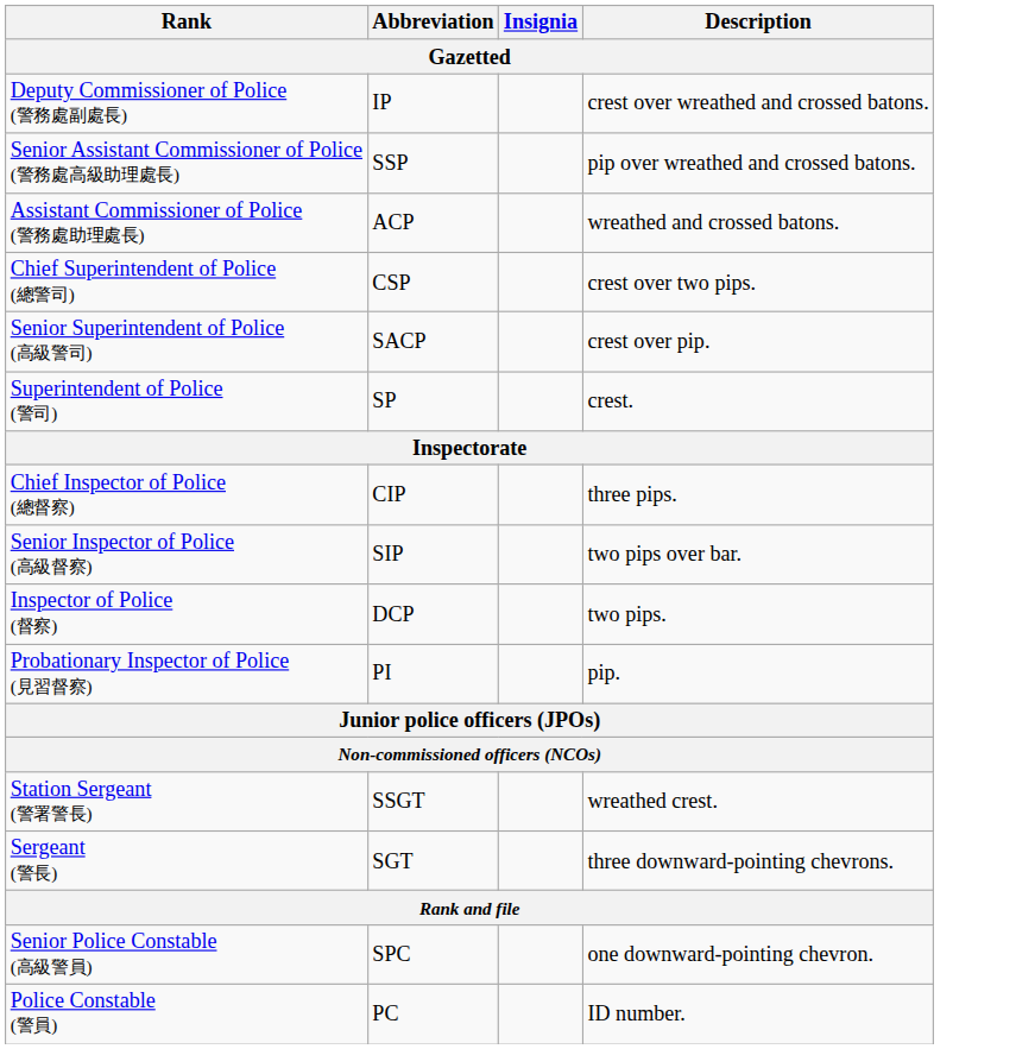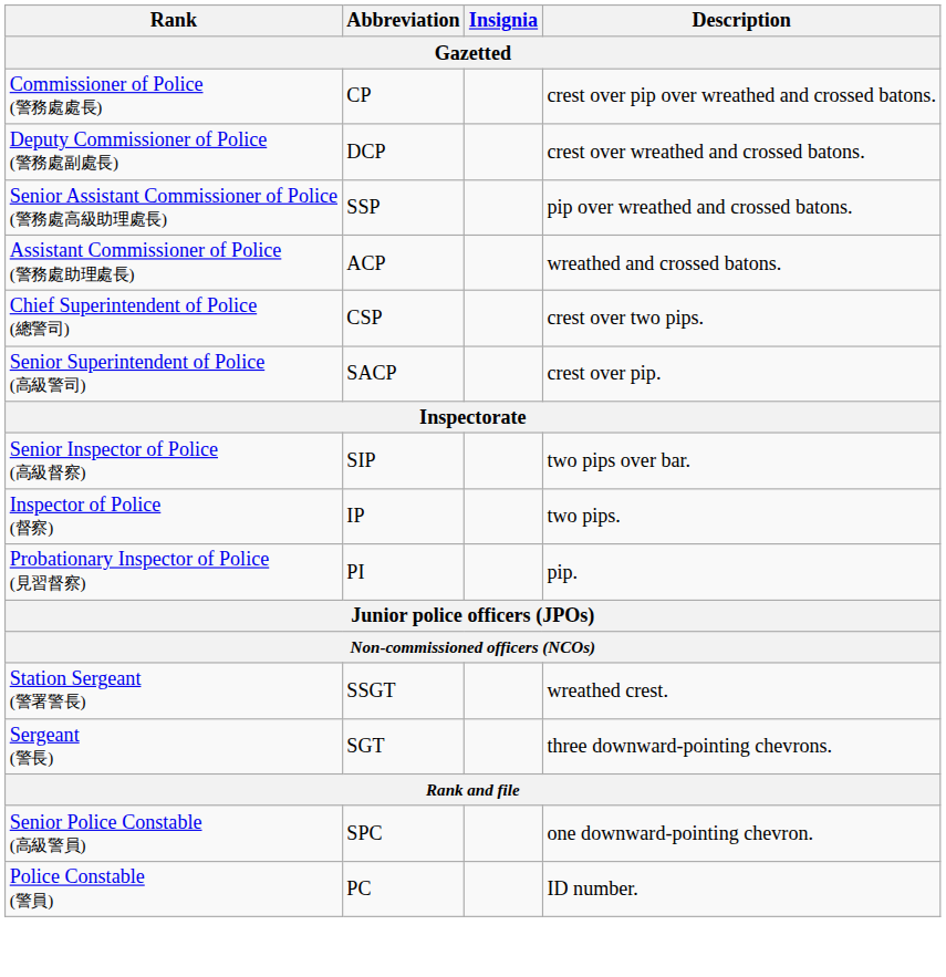 <table class="wikitable">
 <tr>
 <th>Rank</th>
 <th>Abbreviation</th>
 <th><a href='#'>Insignia</a></th>
 <th>Description</th>
 </tr>
 <tr>
 <th colspan=4>Gazetted</th>
 </tr>
 <tr>
+<td><a href='#'>Commissioner of Police</a> <br> <small>(警務處處長)</small></td>
+<td>CP</td>
+<td></td>
+<td>crest over pip over wreathed and crossed batons.</td>
+</tr>
+<tr>
 <td><a href='#'>Deputy Commissioner of Police</a> <br> <small>(警務處副處長)</small></td>
-<td>IP</td>
+<td>DCP</td>
 <td></td>
 <td>crest over wreathed and crossed batons.</td>
 </tr>
 <tr>
 <td><a href='#'>Senior Assistant Commissioner of Police</a> <br> <small>(警務處高級助理處長)</small></td>
 <td>SSP</td>
 <td></td>
 <td>pip over wreathed and crossed batons.</td>
 </tr>
 <tr>
 <td><a href='#'>Assistant Commissioner of Police</a> <br> <small>(警務處助理處長)</small></td>
 <td>ACP</td>
 <td></td>
 <td>wreathed and crossed batons.</td>
 </tr>
 <tr>
 <td><a href='#'>Chief Superintendent of Police</a> <br> <small>(總警司)</small></td>
 <td>CSP</td>
 <td></td>
 <td>crest over two pips.</td>
 </tr>
 <tr>
 <td><a href='#'>Senior Superintendent of Police</a> <br> <small>(高級警司)</small></td>
 <td>SACP</td>
 <td></td>
 <td>crest over pip.</td>
 </tr>
 <tr>
-<td><a href='#'>Superintendent of Police</a> <br> <small>(警司)</small></td>
-<td>SP</td>
-<td></td>
-<td>crest.</td>
-</tr>
-<tr>
 <th colspan=4>Inspectorate</th>
-</tr>
-<tr>
-<td><a href='#'>Chief Inspector of Police</a> <br> <small>(總督察)</small></td>
-<td>CIP</td>
-<td></td>
-<td>three pips.</td>
 </tr>
 <tr>
 <td><a href='#'>Senior Inspector of Police</a> <br> <small>(高級督察)</small></td>
 <td>SIP</td>
 <td></td>
 <td>two pips over bar.</td>
 </tr>
 <tr>
 <td><a href='#'>Inspector of Police</a> <br> <small>(督察)</small></td>
-<td>DCP</td>
+<td>IP</td>
 <td></td>
 <td>two pips.</td>
 </tr>
 <tr>
 <td><a href='#'>Probationary Inspector of Police</a> <br> <small>(見習督察)</small></td>
 <td>PI</td>
 <td></td>
 <td>pip.</td>
 </tr>
 <tr>
 <th colspan=4>Junior police officers (JPOs)</th>
 </tr>
 <tr>
 <th colspan=4><small><em>Non-commissioned officers (NCOs)</em></small></th>
 </tr>
 <tr>
 <td><a href='#'>Station Sergeant</a> <br> <small>(警署警長)</small></td>
 <td>SSGT</td>
 <td></td>
 <td>wreathed crest.</td>
 </tr>
 <tr>
 <td><a href='#'>Sergeant</a> <br> <small>(警長)</small></td>
 <td>SGT</td>
 <td></td>
 <td>three downward-pointing chevrons.</td>
 </tr>
 <tr>
 <th colspan=4><small><em>Rank and file</em></small></th>
 </tr>
 <tr>
 <td><a href='#'>Senior Police Constable</a> <br> <small>(高級警員)</small></td>
 <td>SPC</td>
 <td></td>
 <td>one downward-pointing chevron.</td>
 </tr>
 <tr>
 <td><a href='#'>Police Constable</a> <br> <small>(警員)</small></td>
 <td>PC</td>
 <td></td>
 <td>ID number. </td>
 </tr>
 </table>
